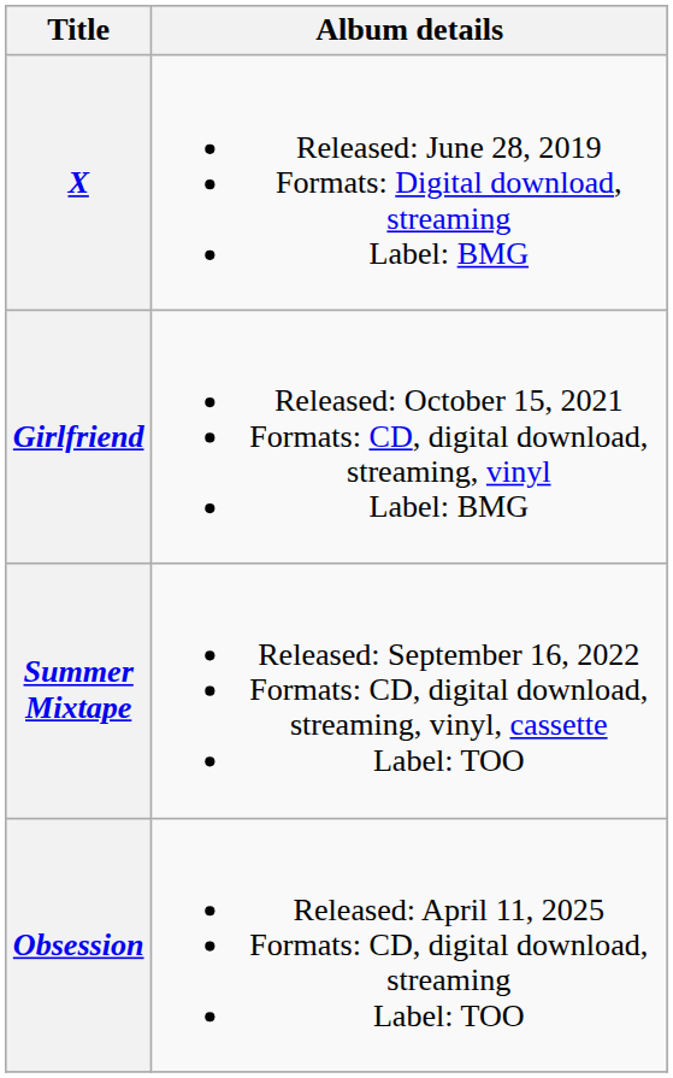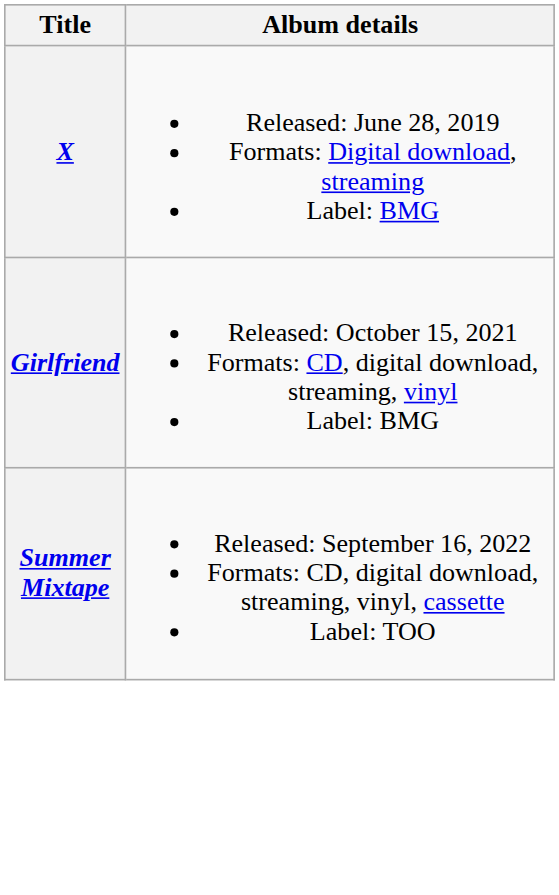 <table class="wikitable plainrowheaders" style="text-align:center;">
 <tr>
 <th scope="col" style="width:1em;">Title</th>
 <th scope="col" style="width:16em;">Album details</th>
 </tr>
 <tr>
 <th scope="row"><em><a href='#'>X</a></em></th>
 <td><br><ul><li>Released: June 28, 2019</li><li>Formats: <a href='#'>Digital download</a>, <a href='#'>streaming</a></li><li>Label: <a href='#'>BMG</a></li></ul></td>
 </tr>
 <tr>
 <th scope="row"><em><a href='#'>Girlfriend</a></em></th>
 <td><br><ul><li>Released: October 15, 2021</li><li>Formats: <a href='#'>CD</a>, digital download, streaming, <a href='#'>vinyl</a></li><li>Label: BMG</li></ul></td>
 </tr>
 <tr>
 <th scope="row"><em><a href='#'>Summer Mixtape</a></em></th>
 <td><br><ul><li>Released: September 16, 2022</li><li>Formats: CD, digital download, streaming, vinyl, <a href='#'>cassette</a></li><li>Label: TOO</li></ul></td>
 </tr>
-<tr>
-<th scope="row"><em><a href='#'>Obsession</a></em></th>
-<td><br><ul><li>Released: April 11, 2025</li><li>Formats: CD, digital download, streaming</li><li>Label: TOO</li></ul></td>
-</tr>
 </table>
